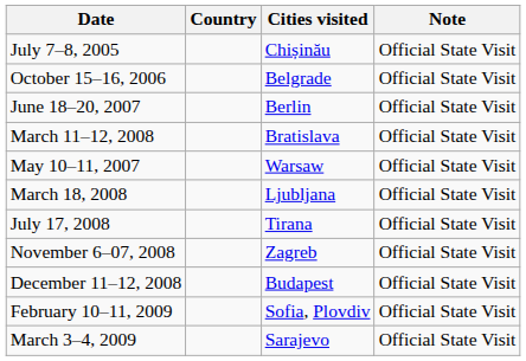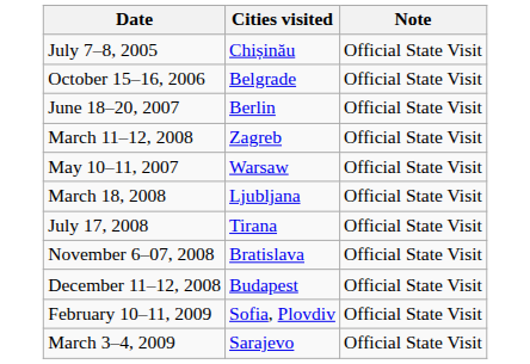 <table class="wikitable sortable" style="margin:1em auto 1em auto;">
 <tr>
 <th class="unsortable">Date</th>
-<th>Country</th>
 <th class="unsortable">Cities visited</th>
 <th class="unsortable">Note</th>
 </tr>
 <tr>
 <td>July 7–8, 2005</td>
-<td></td>
 <td><a href='#'>Chișinău</a></td>
 <td>Official State Visit</td>
 </tr>
 <tr>
 <td>October 15–16, 2006</td>
-<td></td>
 <td><a href='#'>Belgrade</a></td>
 <td>Official State Visit</td>
 </tr>
 <tr>
 <td>June 18–20, 2007</td>
-<td></td>
 <td><a href='#'>Berlin</a></td>
 <td>Official State Visit</td>
 </tr>
 <tr>
 <td>March 11–12, 2008</td>
-<td></td>
-<td><a href='#'>Bratislava</a></td>
+<td><a href='#'>Zagreb</a></td>
 <td>Official State Visit</td>
 </tr>
 <tr>
 <td>May 10–11, 2007</td>
-<td></td>
 <td><a href='#'>Warsaw</a></td>
 <td>Official State Visit</td>
 </tr>
 <tr>
 <td>March 18, 2008</td>
-<td></td>
 <td><a href='#'>Ljubljana</a></td>
 <td>Official State Visit</td>
 </tr>
 <tr>
 <td>July 17, 2008</td>
-<td></td>
 <td><a href='#'>Tirana</a></td>
 <td>Official State Visit</td>
 </tr>
 <tr>
 <td>November 6–07, 2008</td>
-<td></td>
-<td><a href='#'>Zagreb</a></td>
+<td><a href='#'>Bratislava</a></td>
 <td>Official State Visit</td>
 </tr>
 <tr>
 <td>December 11–12, 2008</td>
-<td></td>
 <td><a href='#'>Budapest</a></td>
 <td>Official State Visit</td>
 </tr>
 <tr>
 <td>February 10–11, 2009</td>
-<td></td>
 <td><a href='#'>Sofia</a>, <a href='#'>Plovdiv</a></td>
 <td>Official State Visit</td>
 </tr>
 <tr>
 <td>March 3–4, 2009</td>
-<td></td>
 <td><a href='#'>Sarajevo</a></td>
 <td>Official State Visit</td>
 </tr>
 </table>
